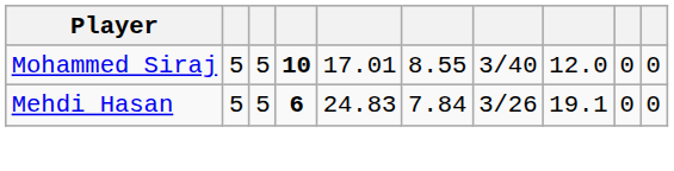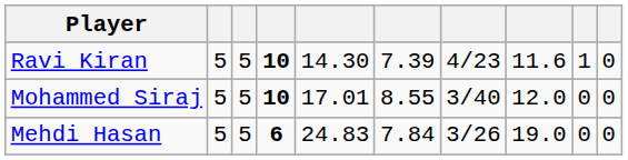 <table class="wikitable sortable" style="text-align: center;">
 <tr>
 <th class="unsortable">Player</th>
 <th></th>
 <th></th>
 <th></th>
 <th></th>
 <th></th>
 <th></th>
 <th></th>
 <th></th>
 <th></th>
+</tr>
+<tr>
+<td style="text-align:left"><a href='#'>Ravi Kiran</a></td>
+<td style="text-align:left">5</td>
+<td>5</td>
+<td><strong>10</strong></td>
+<td>14.30</td>
+<td>7.39</td>
+<td>4/23</td>
+<td>11.6</td>
+<td>1</td>
+<td>0</td>
 </tr>
 <tr>
 <td style="text-align:left"><a href='#'>Mohammed Siraj</a></td>
 <td style="text-align:left">5</td>
 <td>5</td>
 <td><strong>10</strong></td>
 <td>17.01</td>
 <td>8.55</td>
 <td>3/40</td>
 <td>12.0</td>
 <td>0</td>
 <td>0</td>
 </tr>
 <tr>
 <td style="text-align:left"><a href='#'>Mehdi Hasan</a></td>
 <td style="text-align:left">5</td>
 <td>5</td>
 <td><strong>6</strong></td>
 <td>24.83</td>
 <td>7.84</td>
 <td>3/26</td>
-<td>19.1</td>
+<td>19.0</td>
 <td>0</td>
 <td>0</td>
 </tr>
 </table>
